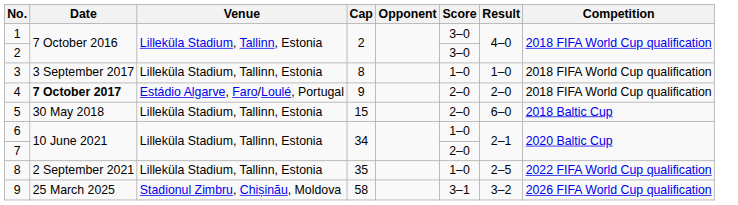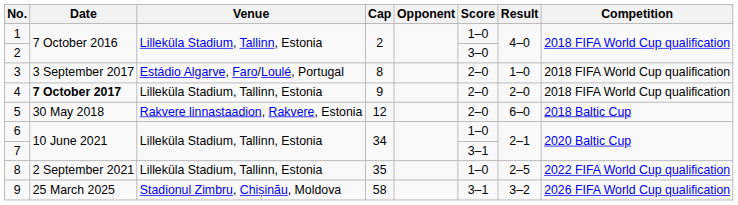 <table class="wikitable sortable">
 <tr>
 <th scope="col">No.</th>
 <th scope="col" data-sort-type="date">Date</th>
 <th scope="col">Venue</th>
 <th scope="col">Cap</th>
 <th scope="col">Opponent</th>
 <th scope="col">Score</th>
 <th scope="col">Result</th>
 <th scope="col">Competition</th>
 </tr>
 <tr>
 <td align="center">1</td>
 <td rowspan="2">7 October 2016</td>
 <td rowspan="2"><a href='#'>Lilleküla Stadium</a>, <a href='#'>Tallinn</a>, Estonia</td>
 <td rowspan="2" align="center">2</td>
 <td rowspan="2"></td>
-<td align="center">3–0</td>
+<td align="center">1–0</td>
 <td rowspan="2" align="center">4–0</td>
 <td rowspan="2"><a href='#'>2018 FIFA World Cup qualification</a></td>
 </tr>
 <tr>
 <td align="center">2</td>
 <td align="center">3–0</td>
 </tr>
 <tr>
 <td align="center">3</td>
 <td>3 September 2017</td>
-<td>Lilleküla Stadium, Tallinn, Estonia</td>
+<td><a href='#'>Estádio Algarve</a>, <a href='#'>Faro</a>/<a href='#'>Loulé</a>, Portugal</td>
 <td align="center">8</td>
 <td></td>
-<td align="center">1–0</td>
+<td align="center">2–0</td>
 <td align="center">1–0</td>
 <td>2018 FIFA World Cup qualification</td>
 </tr>
 <tr>
 <td align="center">4</td>
 <td><strong>7 October 2017</strong></td>
-<td><a href='#'>Estádio Algarve</a>, <a href='#'>Faro</a>/<a href='#'>Loulé</a>, Portugal</td>
+<td>Lilleküla Stadium, Tallinn, Estonia</td>
 <td align="center">9</td>
 <td></td>
 <td align="center">2–0</td>
 <td align="center">2–0</td>
 <td>2018 FIFA World Cup qualification</td>
 </tr>
 <tr>
 <td align="center">5</td>
 <td>30 May 2018</td>
-<td>Lilleküla Stadium, Tallinn, Estonia</td>
-<td align="center">15</td>
+<td><a href='#'>Rakvere linnastaadion</a>, <a href='#'>Rakvere</a>, Estonia</td>
+<td align="center">12</td>
 <td></td>
 <td align="center">2–0</td>
 <td align="center">6–0</td>
 <td><a href='#'>2018 Baltic Cup</a></td>
 </tr>
 <tr>
 <td align="center">6</td>
 <td rowspan="2">10 June 2021</td>
 <td rowspan="2">Lilleküla Stadium, Tallinn, Estonia</td>
 <td rowspan="2" align="center">34</td>
 <td rowspan="2"></td>
 <td align="center">1–0</td>
 <td rowspan="2" align="center">2–1</td>
 <td rowspan="2"><a href='#'>2020 Baltic Cup</a></td>
 </tr>
 <tr>
 <td align="center">7</td>
-<td align="center">2–0</td>
+<td align="center">3–1</td>
 </tr>
 <tr>
 <td align="center">8</td>
 <td>2 September 2021</td>
 <td>Lilleküla Stadium, Tallinn, Estonia</td>
 <td align="center">35</td>
 <td></td>
 <td align="center">1–0</td>
 <td align="center">2–5</td>
 <td><a href='#'>2022 FIFA World Cup qualification</a></td>
 </tr>
 <tr>
 <td align="center">9</td>
 <td>25 March 2025</td>
 <td><a href='#'>Stadionul Zimbru</a>, <a href='#'>Chișinău</a>, Moldova</td>
 <td align="center">58</td>
 <td></td>
 <td align="center">3–1</td>
 <td align="center">3–2</td>
 <td><a href='#'>2026 FIFA World Cup qualification</a></td>
 </tr>
 </table>
